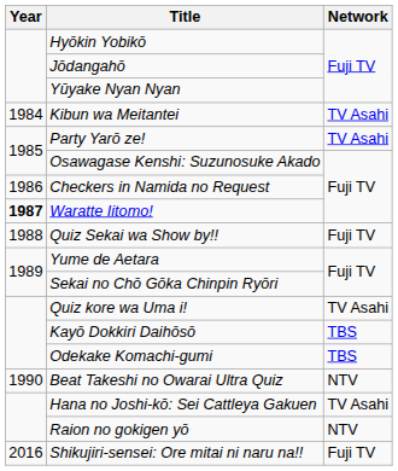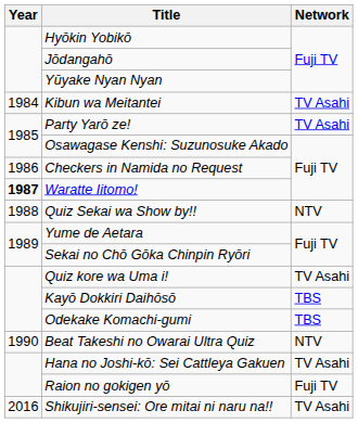 <table class="wikitable">
 <tr>
 <th>Year</th>
 <th>Title</th>
 <th>Network</th>
 </tr>
 <tr>
 <td rowspan="3"></td>
 <td><em>Hyōkin Yobikō</em></td>
 <td rowspan="3"><a href='#'>Fuji TV</a></td>
 </tr>
 <tr>
 <td><em>Jōdangahō</em></td>
 </tr>
 <tr>
 <td><em>Yūyake Nyan Nyan</em></td>
 </tr>
 <tr>
 <td>1984</td>
 <td><em>Kibun wa Meitantei</em></td>
 <td><a href='#'>TV Asahi</a></td>
 </tr>
 <tr>
 <td rowspan="2">1985</td>
 <td><em>Party Yarō ze!</em></td>
 <td><a href='#'>TV Asahi</a></td>
 </tr>
 <tr>
 <td><em>Osawagase Kenshi: Suzunosuke Akado</em></td>
 <td rowspan="3">Fuji TV</td>
 </tr>
 <tr>
 <td>1986</td>
 <td><em>Checkers in Namida no Request</em></td>
 </tr>
 <tr>
 <td><strong>1987</strong></td>
 <td><em><a href='#'>Waratte Iitomo!</a></em></td>
 </tr>
 <tr>
 <td>1988</td>
 <td><em>Quiz Sekai wa Show by!!</em></td>
-<td>Fuji TV</td>
+<td>NTV</td>
 </tr>
 <tr>
 <td rowspan="2">1989</td>
 <td><em>Yume de Aetara</em></td>
 <td rowspan="2">Fuji TV</td>
 </tr>
 <tr>
 <td><em>Sekai no Chō Gōka Chinpin Ryōri</em></td>
 </tr>
 <tr>
 <td rowspan="3"></td>
 <td><em>Quiz kore wa Uma i!</em></td>
 <td>TV Asahi</td>
 </tr>
 <tr>
 <td><em>Kayō Dokkiri Daihōsō</em></td>
 <td><a href='#'>TBS</a></td>
 </tr>
 <tr>
 <td><em>Odekake Komachi-gumi</em></td>
 <td><a href='#'>TBS</a></td>
 </tr>
 <tr>
 <td>1990</td>
 <td><em>Beat Takeshi no Owarai Ultra Quiz</em></td>
 <td>NTV</td>
 </tr>
 <tr>
 <td rowspan="2"></td>
 <td><em>Hana no Joshi-kō: Sei Cattleya Gakuen</em></td>
 <td>TV Asahi</td>
 </tr>
 <tr>
 <td><em>Raion no gokigen yō</em></td>
-<td>NTV</td>
+<td>Fuji TV</td>
 </tr>
 <tr>
 <td>2016</td>
 <td><em>Shikujiri-sensei: Ore mitai ni naru na!!</em></td>
-<td>Fuji TV</td>
+<td>TV Asahi</td>
 </tr>
 </table>
